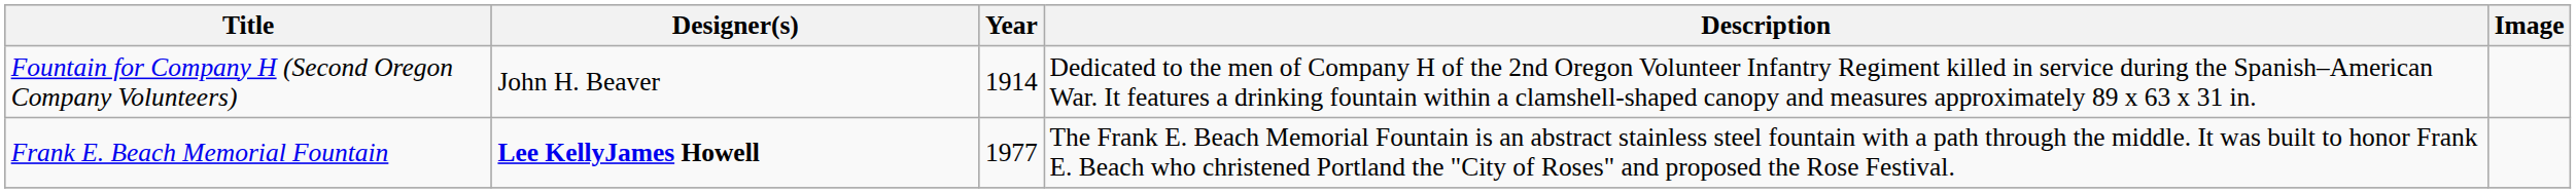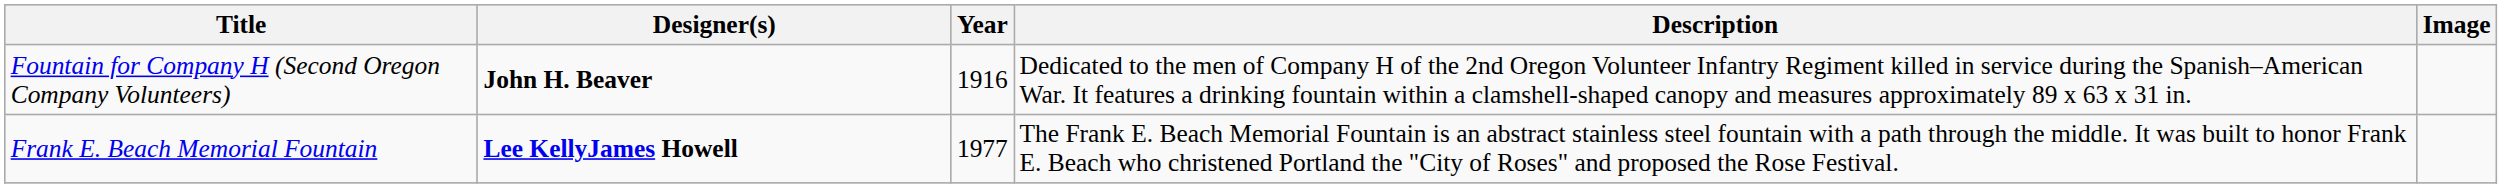 <table class="wikitable sortable">
 <tr>
 <th width="20%">Title</th>
 <th width="20%">Designer(s)</th>
 <th>Year</th>
 <th width="60%">Description</th>
 <th width="100px" class="unsortable">Image</th>
 </tr>
 <tr>
 <td><em><a href='#'>Fountain for Company H</a> (Second Oregon Company Volunteers)</em></td>
-<td>John H. Beaver</td>
-<td>1914</td>
+<td><strong>John H. Beaver</strong></td>
+<td>1916</td>
 <td>Dedicated to the men of Company H of the 2nd Oregon Volunteer Infantry Regiment killed in service during the Spanish–American War. It features a drinking fountain within a clamshell-shaped canopy and measures approximately 89 x 63 x 31 in.</td>
 <td></td>
 </tr>
 <tr>
 <td><em><a href='#'>Frank E. Beach Memorial Fountain</a></em></td>
 <td><strong><a href='#'>Lee KellyJames</a> Howell</strong></td>
 <td align="center">1977</td>
 <td>The Frank E. Beach Memorial Fountain is an abstract stainless steel fountain with a path through the middle. It was built to honor Frank E. Beach who christened Portland the "City of Roses" and proposed the Rose Festival.</td>
 <td></td>
 </tr>
 </table>
